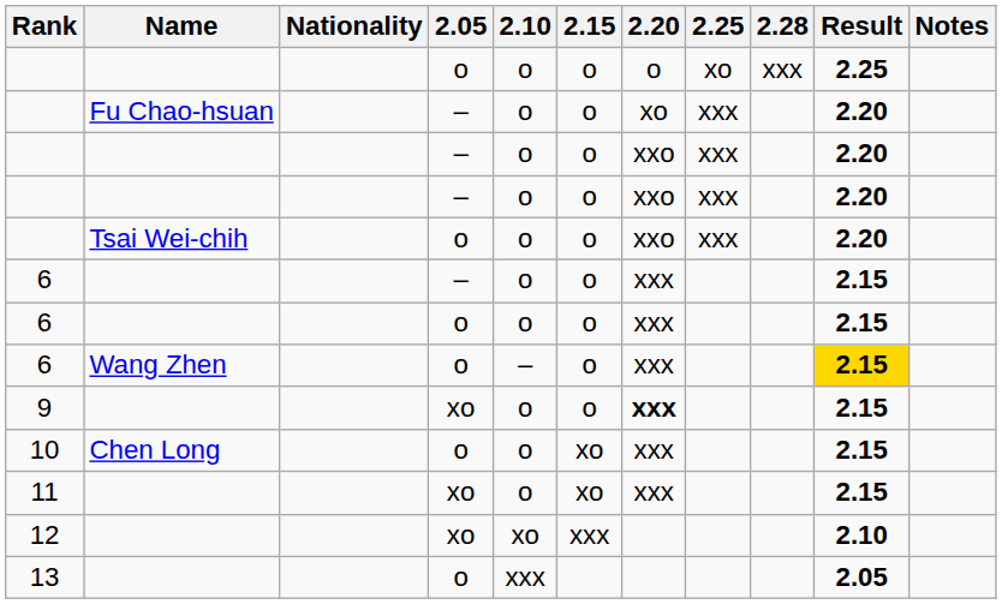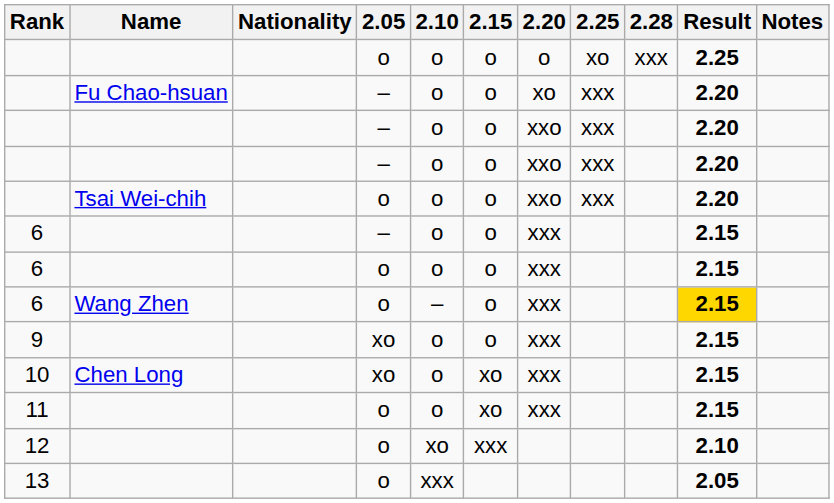 <table class="wikitable sortable" style="text-align:center">
 <tr>
 <th>Rank</th>
 <th>Name</th>
 <th>Nationality</th>
 <th>2.05</th>
 <th>2.10</th>
 <th>2.15</th>
 <th>2.20</th>
 <th>2.25</th>
 <th>2.28</th>
 <th>Result</th>
 <th>Notes</th>
 </tr>
 <tr>
 <td></td>
 <td align=left></td>
 <td align=left></td>
 <td>o</td>
 <td>o</td>
 <td>o</td>
 <td>o</td>
 <td>xo</td>
 <td>xxx</td>
 <td><strong>2.25</strong></td>
 <td></td>
 </tr>
 <tr>
 <td></td>
 <td align=left><a href='#'>Fu Chao-hsuan</a></td>
 <td align=left></td>
 <td>–</td>
 <td>o</td>
 <td>o</td>
 <td>xo</td>
 <td>xxx</td>
 <td></td>
 <td><strong>2.20</strong></td>
 <td></td>
 </tr>
 <tr>
 <td></td>
 <td align=left></td>
 <td align=left></td>
 <td>–</td>
 <td>o</td>
 <td>o</td>
 <td>xxo</td>
 <td>xxx</td>
 <td></td>
 <td><strong>2.20</strong></td>
 <td></td>
 </tr>
 <tr>
 <td></td>
 <td align=left></td>
 <td align=left></td>
 <td>–</td>
 <td>o</td>
 <td>o</td>
 <td>xxo</td>
 <td>xxx</td>
 <td></td>
 <td><strong>2.20</strong></td>
 <td></td>
 </tr>
 <tr>
 <td></td>
 <td align=left><a href='#'>Tsai Wei-chih</a></td>
 <td align=left></td>
 <td>o</td>
 <td>o</td>
 <td>o</td>
 <td>xxo</td>
 <td>xxx</td>
 <td></td>
 <td><strong>2.20</strong></td>
 <td></td>
 </tr>
 <tr>
 <td>6</td>
 <td align=left></td>
 <td align=left></td>
 <td>–</td>
 <td>o</td>
 <td>o</td>
 <td>xxx</td>
 <td></td>
 <td></td>
 <td><strong>2.15</strong></td>
 <td></td>
 </tr>
 <tr>
 <td>6</td>
 <td align=left></td>
 <td align=left></td>
 <td>o</td>
 <td>o</td>
 <td>o</td>
 <td>xxx</td>
 <td></td>
 <td></td>
 <td><strong>2.15</strong></td>
 <td></td>
 </tr>
 <tr>
 <td>6</td>
 <td align=left><a href='#'>Wang Zhen</a></td>
 <td align=left></td>
 <td>o</td>
 <td>–</td>
 <td>o</td>
 <td>xxx</td>
 <td></td>
 <td></td>
 <td style="background: gold;"><strong>2.15</strong></td>
 <td></td>
 </tr>
 <tr>
 <td>9</td>
 <td align=left></td>
 <td align=left></td>
 <td>xo</td>
 <td>o</td>
 <td>o</td>
-<td><strong>xxx</strong></td>
+<td>xxx</td>
 <td></td>
 <td></td>
 <td><strong>2.15</strong></td>
 <td></td>
 </tr>
 <tr>
 <td>10</td>
 <td align=left><a href='#'>Chen Long</a></td>
 <td align=left></td>
-<td>o</td>
+<td>xo</td>
 <td>o</td>
 <td>xo</td>
 <td>xxx</td>
 <td></td>
 <td></td>
 <td><strong>2.15</strong></td>
 <td></td>
 </tr>
 <tr>
 <td>11</td>
 <td align=left></td>
 <td align=left></td>
-<td>xo</td>
+<td>o</td>
 <td>o</td>
 <td>xo</td>
 <td>xxx</td>
 <td></td>
 <td></td>
 <td><strong>2.15</strong></td>
 <td></td>
 </tr>
 <tr>
 <td>12</td>
 <td align=left></td>
 <td align=left></td>
-<td>xo</td>
+<td>o</td>
 <td>xo</td>
 <td>xxx</td>
 <td></td>
 <td></td>
 <td></td>
 <td><strong>2.10</strong></td>
 <td></td>
 </tr>
 <tr>
 <td>13</td>
 <td align=left></td>
 <td align=left></td>
 <td>o</td>
 <td>xxx</td>
 <td></td>
 <td></td>
 <td></td>
 <td></td>
 <td><strong>2.05</strong></td>
 <td></td>
 </tr>
 </table>
